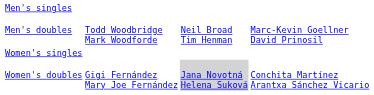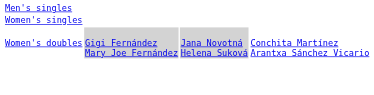 <table>
 <tr>
 <td><a href='#'>Men's singles</a></td>
 <td></td>
 <td></td>
 <td></td>
-</tr>
-<tr>
-<td><a href='#'>Men's doubles</a></td>
-<td><br><a href='#'>Todd Woodbridge</a><br><a href='#'>Mark Woodforde</a></td>
-<td><br><a href='#'>Neil Broad</a><br><a href='#'>Tim Henman</a></td>
-<td><br><a href='#'>Marc-Kevin Goellner</a><br><a href='#'>David Prinosil</a></td>
 </tr>
 <tr>
 <td><a href='#'>Women's singles</a></td>
 <td></td>
 <td></td>
 <td></td>
 </tr>
 <tr>
 <td><a href='#'>Women's doubles</a></td>
-<td><br><a href='#'>Gigi Fernández</a><br> <a href='#'>Mary Joe Fernández</a></td>
+<td style="background: lightgrey;"><br><a href='#'>Gigi Fernández</a><br> <a href='#'>Mary Joe Fernández</a></td>
 <td style="background: lightgrey;"><br><a href='#'>Jana Novotná</a><br> <a href='#'>Helena Suková</a></td>
 <td><br><a href='#'>Conchita Martínez</a><br> <a href='#'>Arantxa Sánchez Vicario</a></td>
 </tr>
 </table>
